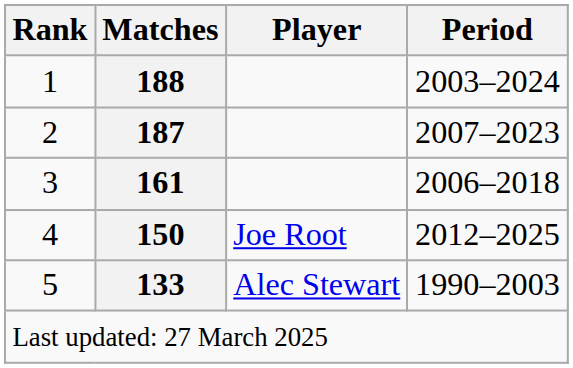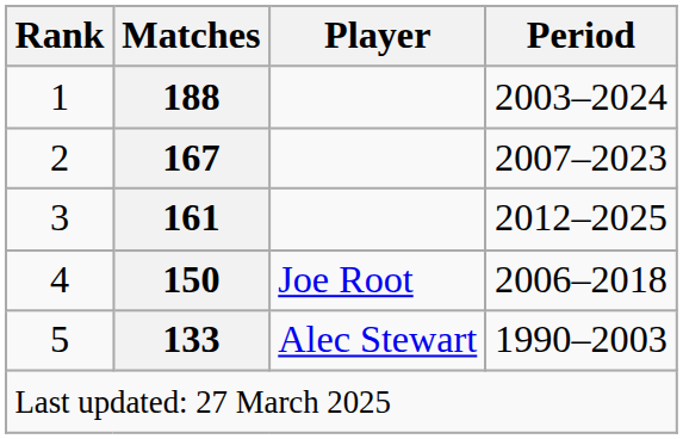 <table class="wikitable plainrowheaders sortable">
 <tr>
 <th scope=col>Rank</th>
 <th scope=col>Matches</th>
 <th scope=col>Player</th>
 <th scope=col>Period</th>
 </tr>
 <tr>
 <td align=center>1</td>
 <th scope=row style=text-align:center;>188</th>
 <td></td>
 <td>2003–2024</td>
 </tr>
 <tr>
 <td align=center>2</td>
-<th scope=row style=text-align:center;>187</th>
+<th scope=row style=text-align:center;>167</th>
 <td></td>
 <td>2007–2023</td>
 </tr>
 <tr>
 <td align=center>3</td>
 <th scope=row style=text-align:center;>161</th>
 <td></td>
-<td>2006–2018</td>
+<td>2012–2025</td>
 </tr>
 <tr>
 <td align=center>4</td>
 <th scope=row style=text-align:center;>150</th>
 <td><a href='#'>Joe Root</a></td>
-<td>2012–2025</td>
+<td>2006–2018</td>
 </tr>
 <tr>
 <td align=center>5</td>
 <th scope=row style=text-align:center;>133</th>
 <td><a href='#'>Alec Stewart</a></td>
 <td>1990–2003</td>
 </tr>
 <tr class=sortbottom>
 <td colspan=4><small>Last updated: 27 March 2025</small></td>
 </tr>
 </table>
